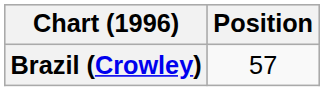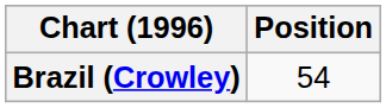 <table class="wikitable plainrowheaders" style="text-align:center">
 <tr>
 <th>Chart (1996)</th>
 <th>Position</th>
 </tr>
 <tr>
 <th scope="row">Brazil (<a href='#'>Crowley</a>)</th>
-<td>57</td>
+<td>54</td>
 </tr>
 </table>
